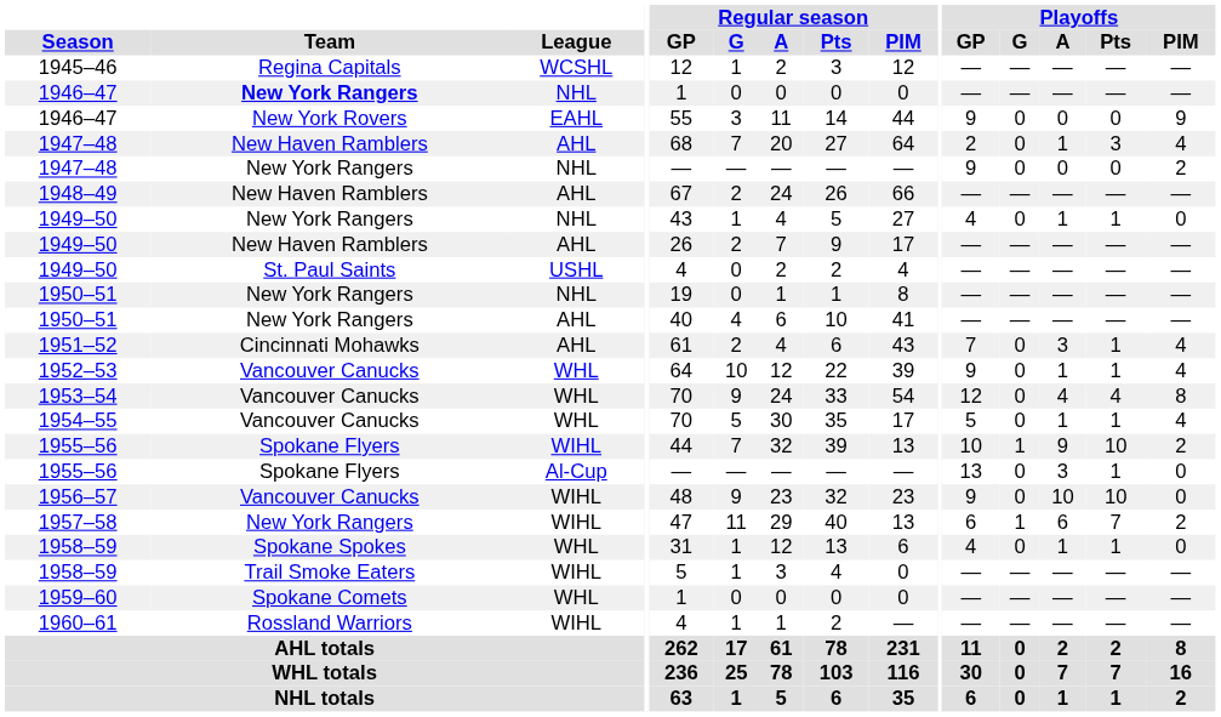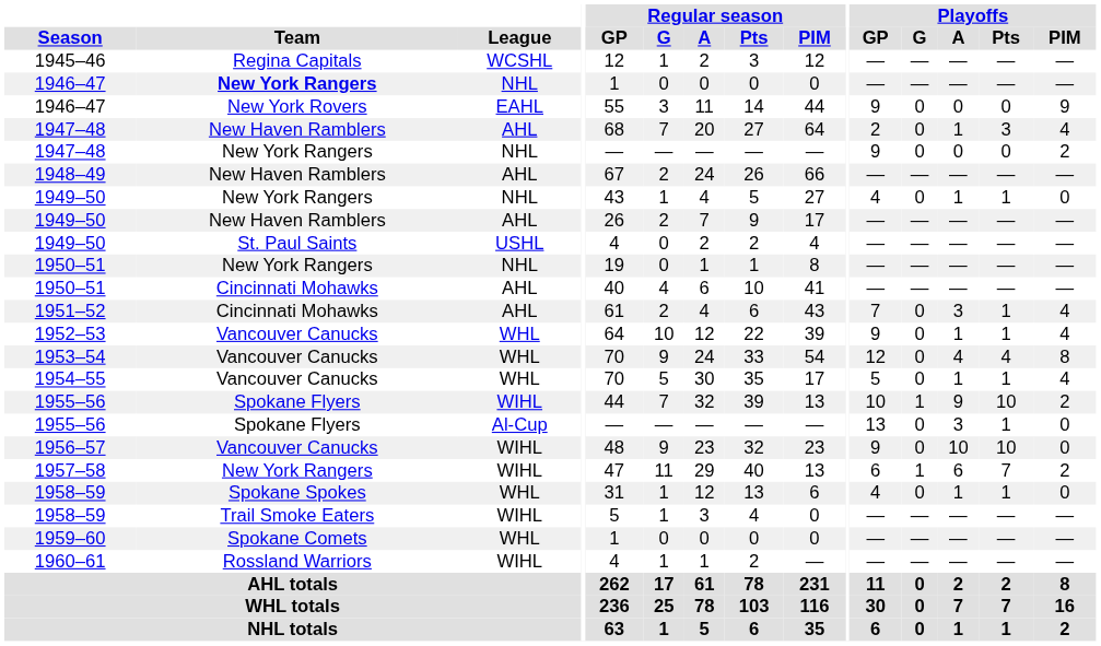 <table border="0" cellpadding="1" cellspacing="0" style="text-align:center; width:60em">
 <tr bgcolor="#e0e0e0">
 <th colspan="3" bgcolor="#ffffff"></th>
 <th rowspan="100" bgcolor="#ffffff"></th>
 <th colspan="5"><a href='#'>Regular season</a></th>
 <th rowspan="100" bgcolor="#ffffff"></th>
 <th colspan="5"><a href='#'>Playoffs</a></th>
 </tr>
 <tr bgcolor="#e0e0e0">
 <th><a href='#'>Season</a></th>
 <th>Team</th>
 <th>League</th>
 <th>GP</th>
 <th><a href='#'>G</a></th>
 <th><a href='#'>A</a></th>
 <th><a href='#'>Pts</a></th>
 <th><a href='#'>PIM</a></th>
 <th>GP</th>
 <th>G</th>
 <th>A</th>
 <th>Pts</th>
 <th>PIM</th>
 </tr>
 <tr>
 <td>1945–46</td>
 <td><a href='#'>Regina Capitals</a></td>
 <td><a href='#'>WCSHL</a></td>
 <td>12</td>
 <td>1</td>
 <td>2</td>
 <td>3</td>
 <td>12</td>
 <td>—</td>
 <td>—</td>
 <td>—</td>
 <td>—</td>
 <td>—</td>
 </tr>
 <tr bgcolor="#f0f0f0">
 <td><a href='#'>1946–47</a></td>
 <td><strong><a href='#'>New York Rangers</a></strong></td>
 <td><a href='#'>NHL</a></td>
 <td>1</td>
 <td>0</td>
 <td>0</td>
 <td>0</td>
 <td>0</td>
 <td>—</td>
 <td>—</td>
 <td>—</td>
 <td>—</td>
 <td>—</td>
 </tr>
 <tr>
 <td>1946–47</td>
 <td><a href='#'>New York Rovers</a></td>
 <td><a href='#'>EAHL</a></td>
 <td>55</td>
 <td>3</td>
 <td>11</td>
 <td>14</td>
 <td>44</td>
 <td>9</td>
 <td>0</td>
 <td>0</td>
 <td>0</td>
 <td>9</td>
 </tr>
 <tr bgcolor="#f0f0f0">
 <td><a href='#'>1947–48</a></td>
 <td><a href='#'>New Haven Ramblers</a></td>
 <td><a href='#'>AHL</a></td>
 <td>68</td>
 <td>7</td>
 <td>20</td>
 <td>27</td>
 <td>64</td>
 <td>2</td>
 <td>0</td>
 <td>1</td>
 <td>3</td>
 <td>4</td>
 </tr>
 <tr>
 <td><a href='#'>1947–48</a></td>
 <td>New York Rangers</td>
 <td>NHL</td>
 <td>—</td>
 <td>—</td>
 <td>—</td>
 <td>—</td>
 <td>—</td>
 <td>9</td>
 <td>0</td>
 <td>0</td>
 <td>0</td>
 <td>2</td>
 </tr>
 <tr bgcolor="#f0f0f0">
 <td><a href='#'>1948–49</a></td>
 <td>New Haven Ramblers</td>
 <td>AHL</td>
 <td>67</td>
 <td>2</td>
 <td>24</td>
 <td>26</td>
 <td>66</td>
 <td>—</td>
 <td>—</td>
 <td>—</td>
 <td>—</td>
 <td>—</td>
 </tr>
 <tr>
 <td><a href='#'>1949–50</a></td>
 <td>New York Rangers</td>
 <td>NHL</td>
 <td>43</td>
 <td>1</td>
 <td>4</td>
 <td>5</td>
 <td>27</td>
 <td>4</td>
 <td>0</td>
 <td>1</td>
 <td>1</td>
 <td>0</td>
 </tr>
 <tr bgcolor="#f0f0f0">
 <td><a href='#'>1949–50</a></td>
 <td>New Haven Ramblers</td>
 <td>AHL</td>
 <td>26</td>
 <td>2</td>
 <td>7</td>
 <td>9</td>
 <td>17</td>
 <td>—</td>
 <td>—</td>
 <td>—</td>
 <td>—</td>
 <td>—</td>
 </tr>
 <tr>
 <td><a href='#'>1949–50</a></td>
 <td><a href='#'>St. Paul Saints</a></td>
 <td><a href='#'>USHL</a></td>
 <td>4</td>
 <td>0</td>
 <td>2</td>
 <td>2</td>
 <td>4</td>
 <td>—</td>
 <td>—</td>
 <td>—</td>
 <td>—</td>
 <td>—</td>
 </tr>
 <tr bgcolor="#f0f0f0">
 <td><a href='#'>1950–51</a></td>
 <td>New York Rangers</td>
 <td>NHL</td>
 <td>19</td>
 <td>0</td>
 <td>1</td>
 <td>1</td>
 <td>8</td>
 <td>—</td>
 <td>—</td>
 <td>—</td>
 <td>—</td>
 <td>—</td>
 </tr>
 <tr>
 <td><a href='#'>1950–51</a></td>
-<td>New York Rangers</td>
+<td><a href='#'>Cincinnati Mohawks</a></td>
 <td>AHL</td>
 <td>40</td>
 <td>4</td>
 <td>6</td>
 <td>10</td>
 <td>41</td>
 <td>—</td>
 <td>—</td>
 <td>—</td>
 <td>—</td>
 <td>—</td>
 </tr>
 <tr bgcolor="#f0f0f0">
 <td><a href='#'>1951–52</a></td>
 <td>Cincinnati Mohawks</td>
 <td>AHL</td>
 <td>61</td>
 <td>2</td>
 <td>4</td>
 <td>6</td>
 <td>43</td>
 <td>7</td>
 <td>0</td>
 <td>3</td>
 <td>1</td>
 <td>4</td>
 </tr>
 <tr>
 <td><a href='#'>1952–53</a></td>
 <td><a href='#'>Vancouver Canucks</a></td>
 <td><a href='#'>WHL</a></td>
 <td>64</td>
 <td>10</td>
 <td>12</td>
 <td>22</td>
 <td>39</td>
 <td>9</td>
 <td>0</td>
 <td>1</td>
 <td>1</td>
 <td>4</td>
 </tr>
 <tr bgcolor="#f0f0f0">
 <td><a href='#'>1953–54</a></td>
 <td>Vancouver Canucks</td>
 <td>WHL</td>
 <td>70</td>
 <td>9</td>
 <td>24</td>
 <td>33</td>
 <td>54</td>
 <td>12</td>
 <td>0</td>
 <td>4</td>
 <td>4</td>
 <td>8</td>
 </tr>
 <tr>
 <td><a href='#'>1954–55</a></td>
 <td>Vancouver Canucks</td>
 <td>WHL</td>
 <td>70</td>
 <td>5</td>
 <td>30</td>
 <td>35</td>
 <td>17</td>
 <td>5</td>
 <td>0</td>
 <td>1</td>
 <td>1</td>
 <td>4</td>
 </tr>
 <tr bgcolor="#f0f0f0">
 <td><a href='#'>1955–56</a></td>
 <td><a href='#'>Spokane Flyers</a></td>
 <td><a href='#'>WIHL</a></td>
 <td>44</td>
 <td>7</td>
 <td>32</td>
 <td>39</td>
 <td>13</td>
 <td>10</td>
 <td>1</td>
 <td>9</td>
 <td>10</td>
 <td>2</td>
 </tr>
 <tr>
 <td><a href='#'>1955–56</a></td>
 <td>Spokane Flyers</td>
 <td><a href='#'>Al-Cup</a></td>
 <td>—</td>
 <td>—</td>
 <td>—</td>
 <td>—</td>
 <td>—</td>
 <td>13</td>
 <td>0</td>
 <td>3</td>
 <td>1</td>
 <td>0</td>
 </tr>
 <tr bgcolor="#f0f0f0">
 <td><a href='#'>1956–57</a></td>
 <td><a href='#'>Vancouver Canucks</a></td>
 <td>WIHL</td>
 <td>48</td>
 <td>9</td>
 <td>23</td>
 <td>32</td>
 <td>23</td>
 <td>9</td>
 <td>0</td>
 <td>10</td>
 <td>10</td>
 <td>0</td>
 </tr>
 <tr>
 <td><a href='#'>1957–58</a></td>
 <td><a href='#'>New York Rangers</a></td>
 <td>WIHL</td>
 <td>47</td>
 <td>11</td>
 <td>29</td>
 <td>40</td>
 <td>13</td>
 <td>6</td>
 <td>1</td>
 <td>6</td>
 <td>7</td>
 <td>2</td>
 </tr>
 <tr bgcolor="#f0f0f0">
 <td><a href='#'>1958–59</a></td>
 <td><a href='#'>Spokane Spokes</a></td>
 <td>WHL</td>
 <td>31</td>
 <td>1</td>
 <td>12</td>
 <td>13</td>
 <td>6</td>
 <td>4</td>
 <td>0</td>
 <td>1</td>
 <td>1</td>
 <td>0</td>
 </tr>
 <tr>
 <td><a href='#'>1958–59</a></td>
 <td><a href='#'>Trail Smoke Eaters</a></td>
 <td>WIHL</td>
 <td>5</td>
 <td>1</td>
 <td>3</td>
 <td>4</td>
 <td>0</td>
 <td>—</td>
 <td>—</td>
 <td>—</td>
 <td>—</td>
 <td>—</td>
 </tr>
 <tr bgcolor="#f0f0f0">
 <td><a href='#'>1959–60</a></td>
 <td><a href='#'>Spokane Comets</a></td>
 <td>WHL</td>
 <td>1</td>
 <td>0</td>
 <td>0</td>
 <td>0</td>
 <td>0</td>
 <td>—</td>
 <td>—</td>
 <td>—</td>
 <td>—</td>
 <td>—</td>
 </tr>
 <tr>
 <td><a href='#'>1960–61</a></td>
 <td><a href='#'>Rossland Warriors</a></td>
 <td>WIHL</td>
 <td>4</td>
 <td>1</td>
 <td>1</td>
 <td>2</td>
 <td>—</td>
 <td>—</td>
 <td>—</td>
 <td>—</td>
 <td>—</td>
 <td>—</td>
 </tr>
 <tr bgcolor="#e0e0e0">
 <th colspan="3">AHL totals</th>
 <th>262</th>
 <th>17</th>
 <th>61</th>
 <th>78</th>
 <th>231</th>
 <th>11</th>
 <th>0</th>
 <th>2</th>
 <th>2</th>
 <th>8</th>
 </tr>
 <tr bgcolor="#e0e0e0">
 <th colspan="3">WHL totals</th>
 <th>236</th>
 <th>25</th>
 <th>78</th>
 <th>103</th>
 <th>116</th>
 <th>30</th>
 <th>0</th>
 <th>7</th>
 <th>7</th>
 <th>16</th>
 </tr>
 <tr bgcolor="#e0e0e0">
 <th colspan="3">NHL totals</th>
 <th>63</th>
 <th>1</th>
 <th>5</th>
 <th>6</th>
 <th>35</th>
 <th>6</th>
 <th>0</th>
 <th>1</th>
 <th>1</th>
 <th>2</th>
 </tr>
 </table>
